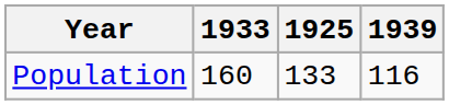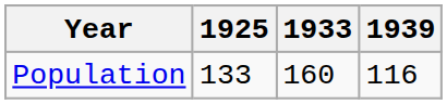 <table class="wikitable">
 <tr>
 <th>Year</th>
+<th>1925</th>
 <th>1933</th>
-<th>1925</th>
 <th>1939</th>
 </tr>
 <tr>
 <td><a href='#'>Population</a></td>
+<td>133</td>
 <td>160</td>
-<td>133</td>
 <td>116</td>
 </tr>
 </table>
